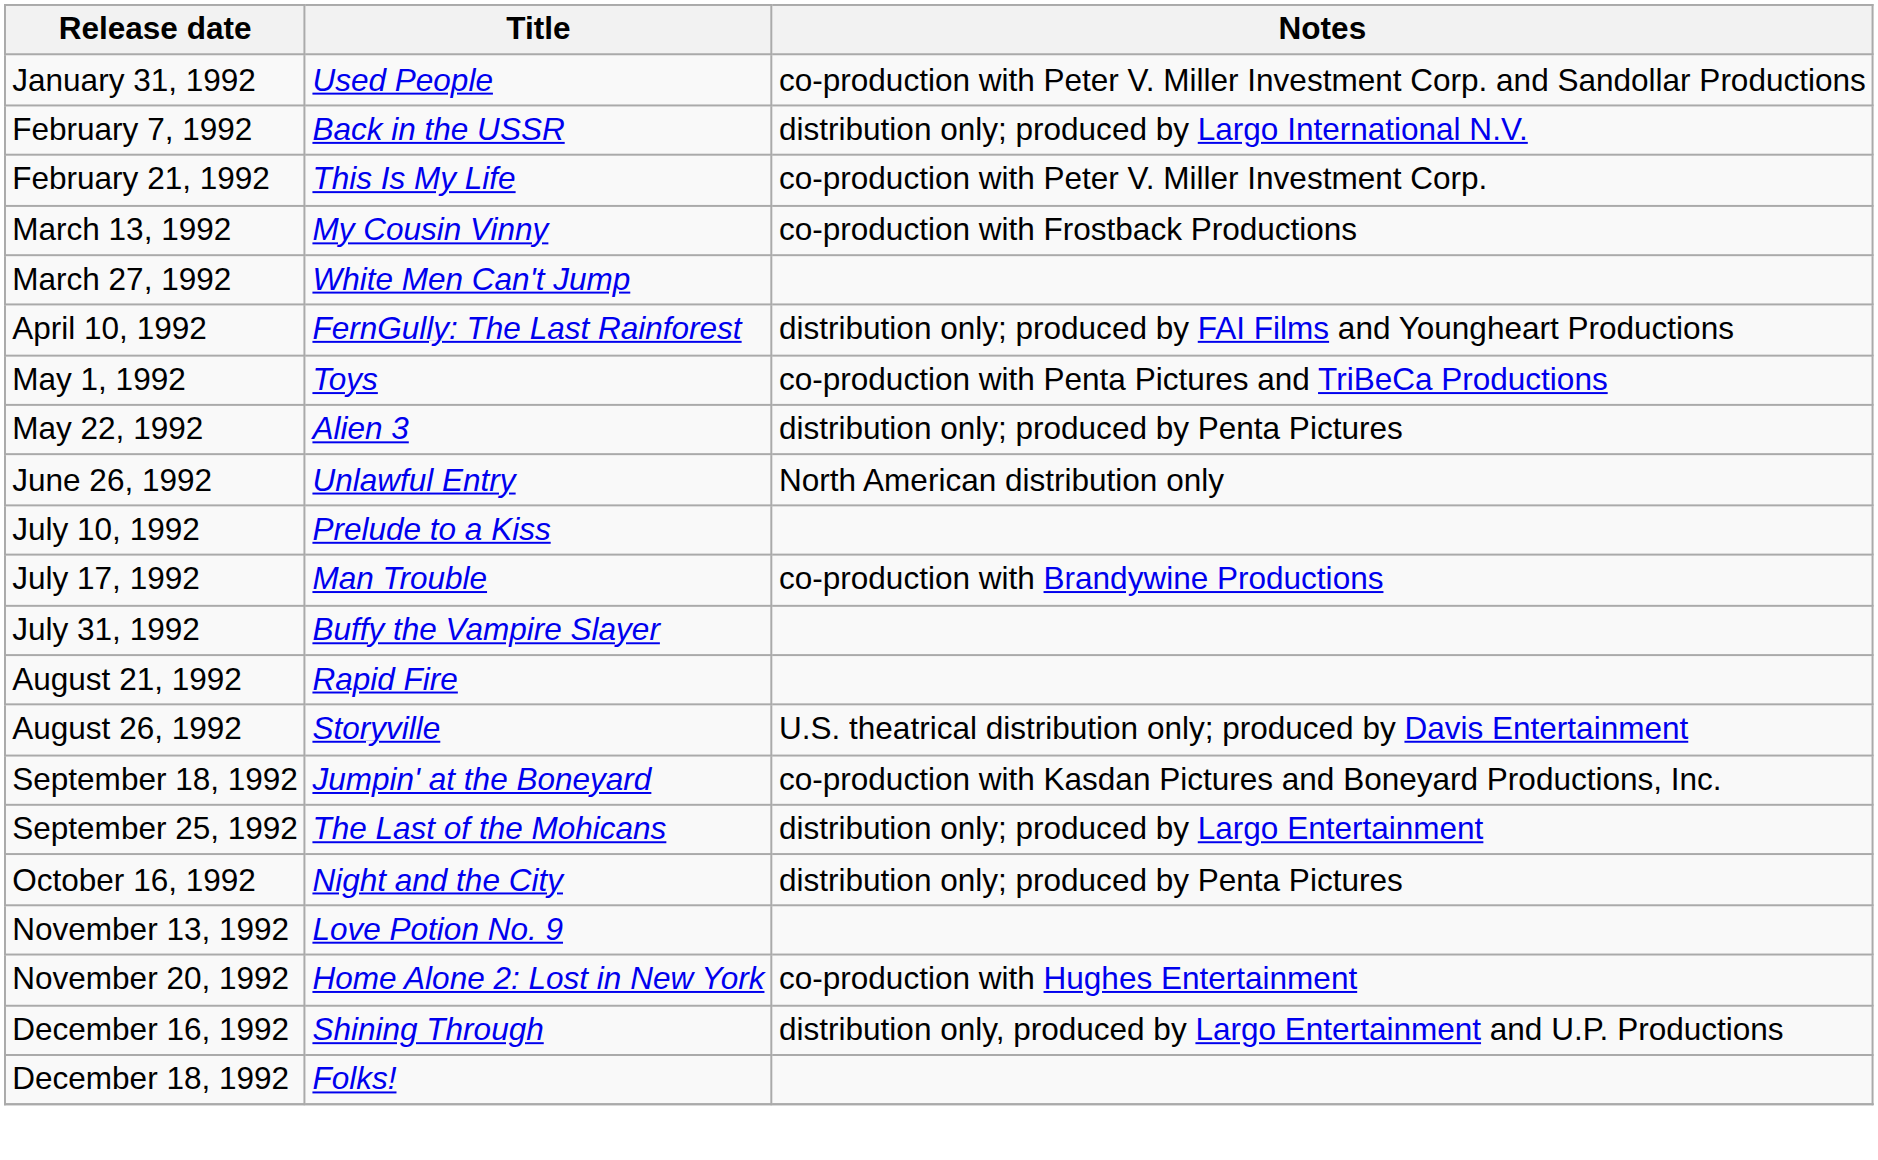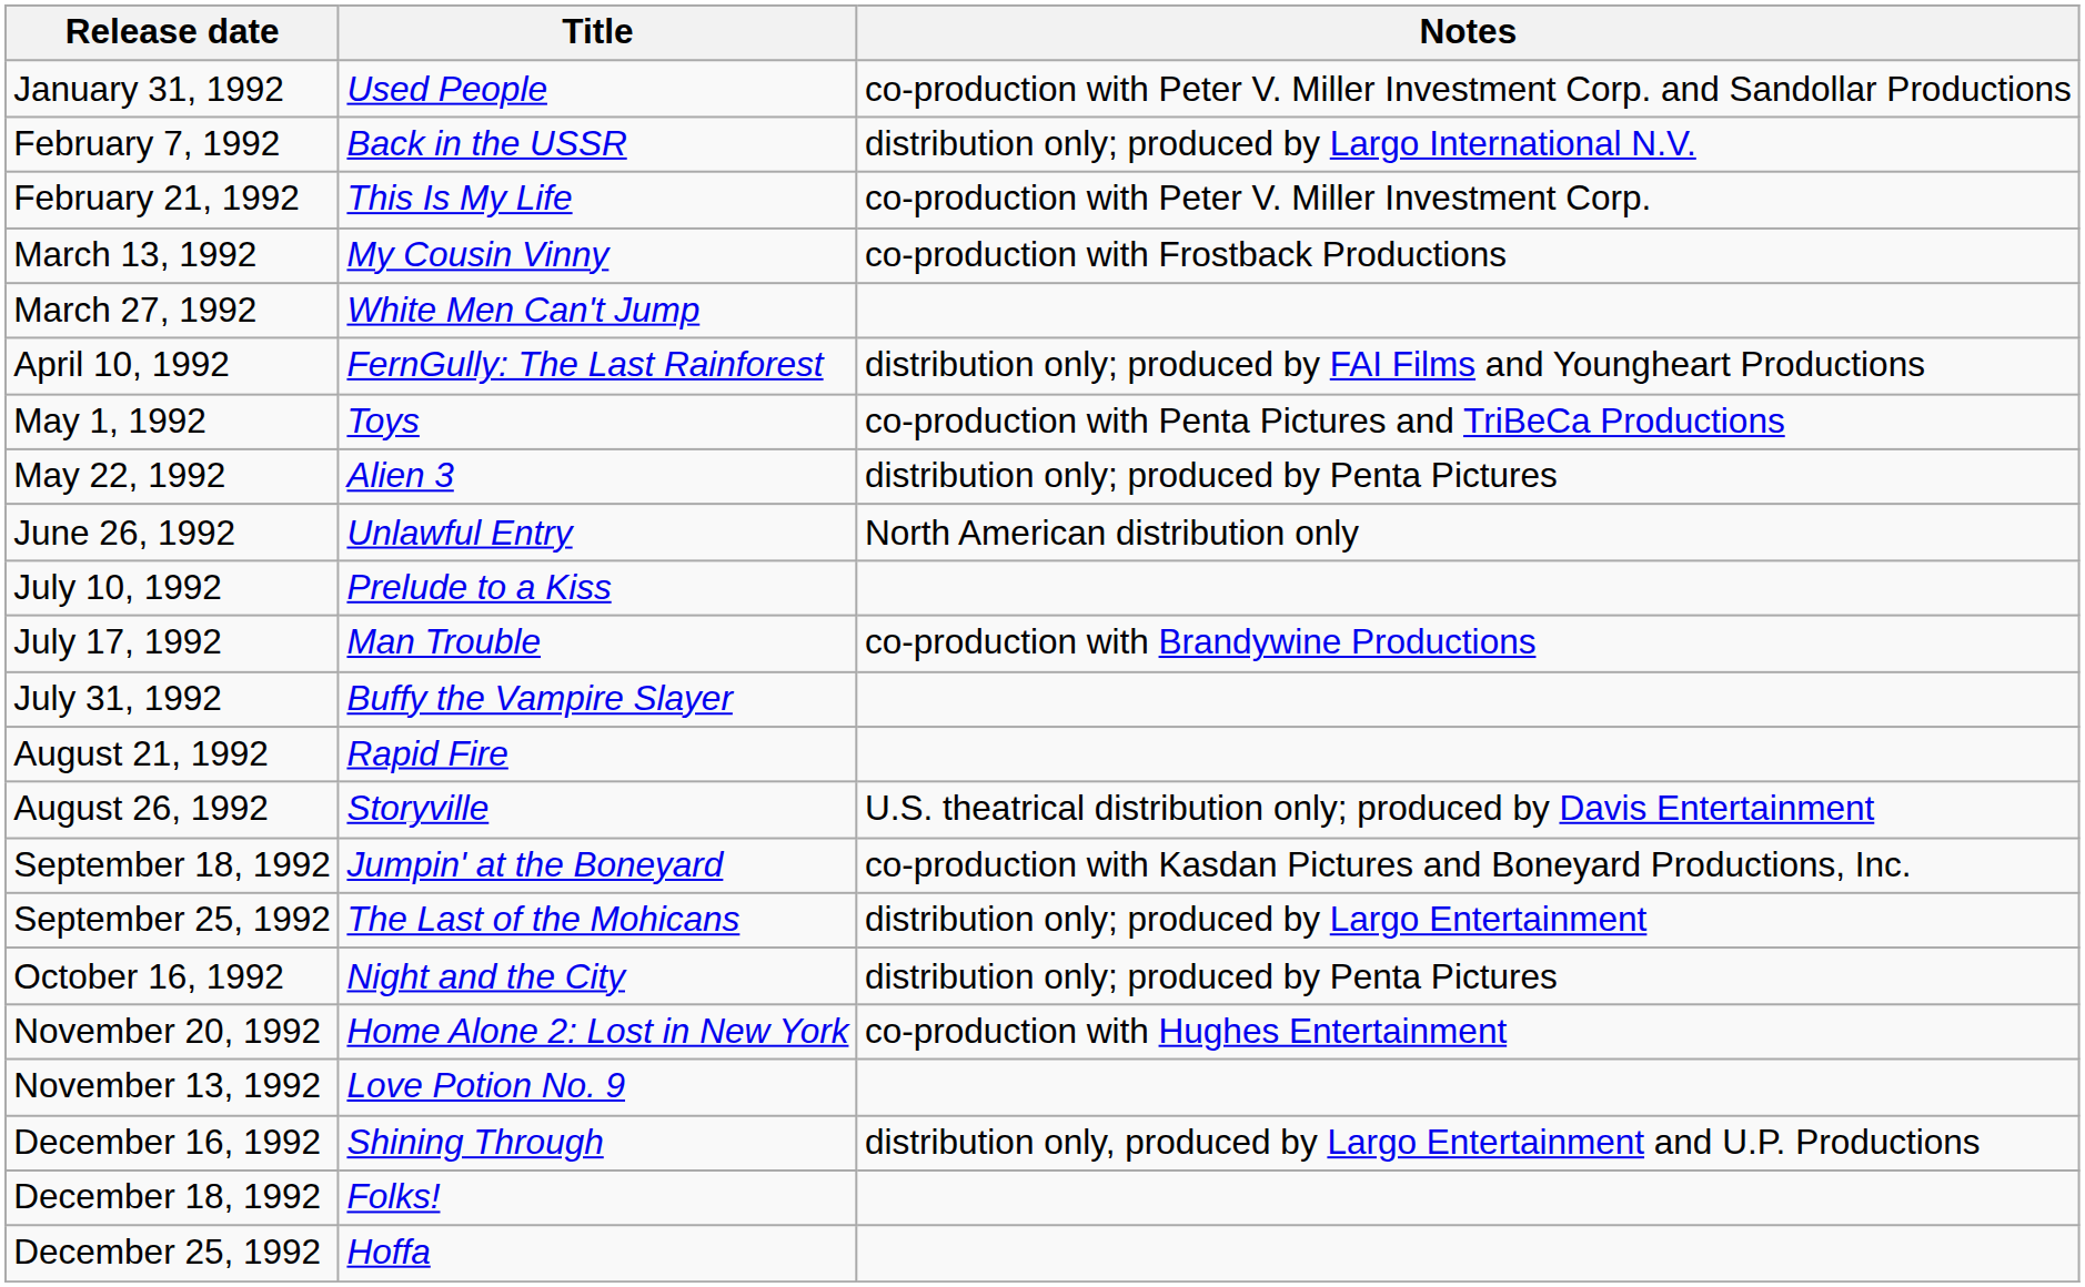 <table class="wikitable plainrowheaders sortable col1right">
 <tr>
 <th scope="col">Release date</th>
 <th scope="col">Title</th>
 <th scope="col" class="unsortable">Notes</th>
 </tr>
 <tr>
 <td>January 31, 1992</td>
 <td><em><a href='#'>Used People</a></em></td>
 <td>co-production with Peter V. Miller Investment Corp. and Sandollar Productions</td>
 </tr>
 <tr>
 <td>February 7, 1992</td>
 <td><em><a href='#'>Back in the USSR</a></em></td>
 <td>distribution only; produced by <a href='#'>Largo International N.V.</a></td>
 </tr>
 <tr>
 <td>February 21, 1992</td>
 <td><em><a href='#'>This Is My Life</a></em></td>
 <td>co-production with Peter V. Miller Investment Corp.</td>
 </tr>
 <tr>
 <td>March 13, 1992</td>
 <td><em><a href='#'>My Cousin Vinny</a></em></td>
 <td>co-production with Frostback Productions</td>
 </tr>
 <tr>
 <td>March 27, 1992</td>
 <td><em><a href='#'>White Men Can't Jump</a></em></td>
 <td></td>
 </tr>
 <tr>
 <td>April 10, 1992</td>
 <td><em><a href='#'>FernGully: The Last Rainforest</a></em></td>
 <td>distribution only; produced by <a href='#'>FAI Films</a> and Youngheart Productions</td>
 </tr>
 <tr>
 <td>May 1, 1992</td>
 <td><em><a href='#'>Toys</a></em></td>
 <td>co-production with Penta Pictures and <a href='#'>TriBeCa Productions</a></td>
 </tr>
 <tr>
 <td>May 22, 1992</td>
 <td><em><a href='#'>Alien 3</a></em></td>
 <td>distribution only; produced by Penta Pictures</td>
 </tr>
 <tr>
 <td>June 26, 1992</td>
 <td><em><a href='#'>Unlawful Entry</a></em></td>
 <td>North American distribution only</td>
 </tr>
 <tr>
 <td>July 10, 1992</td>
 <td><em><a href='#'>Prelude to a Kiss</a></em></td>
 <td></td>
 </tr>
 <tr>
 <td>July 17, 1992</td>
 <td><em><a href='#'>Man Trouble</a></em></td>
 <td>co-production with <a href='#'>Brandywine Productions</a></td>
 </tr>
 <tr>
 <td>July 31, 1992</td>
 <td><em><a href='#'>Buffy the Vampire Slayer</a></em></td>
 <td></td>
 </tr>
 <tr>
 <td>August 21, 1992</td>
 <td><em><a href='#'>Rapid Fire</a></em></td>
 <td></td>
 </tr>
 <tr>
 <td>August 26, 1992</td>
 <td><em><a href='#'>Storyville</a></em></td>
 <td>U.S. theatrical distribution only; produced by <a href='#'>Davis Entertainment</a></td>
 </tr>
 <tr>
 <td>September 18, 1992</td>
 <td><em><a href='#'>Jumpin' at the Boneyard</a></em></td>
 <td>co-production with Kasdan Pictures and Boneyard Productions, Inc.</td>
 </tr>
 <tr>
 <td>September 25, 1992</td>
 <td><em><a href='#'>The Last of the Mohicans</a></em></td>
 <td>distribution only; produced by <a href='#'>Largo Entertainment</a></td>
 </tr>
 <tr>
 <td>October 16, 1992</td>
 <td><em><a href='#'>Night and the City</a></em></td>
 <td>distribution only; produced by Penta Pictures</td>
 </tr>
 <tr>
+<td>November 20, 1992</td>
+<td><em><a href='#'>Home Alone 2: Lost in New York</a></em></td>
+<td>co-production with <a href='#'>Hughes Entertainment</a></td>
+</tr>
+<tr>
 <td>November 13, 1992</td>
 <td><em><a href='#'>Love Potion No. 9</a></em></td>
 <td></td>
-</tr>
-<tr>
-<td>November 20, 1992</td>
-<td><em><a href='#'>Home Alone 2: Lost in New York</a></em></td>
-<td>co-production with <a href='#'>Hughes Entertainment</a></td>
 </tr>
 <tr>
 <td>December 16, 1992</td>
 <td><em><a href='#'>Shining Through</a></em></td>
 <td>distribution only, produced by <a href='#'>Largo Entertainment</a> and U.P. Productions</td>
 </tr>
 <tr>
 <td>December 18, 1992</td>
 <td><em><a href='#'>Folks!</a></em></td>
 <td></td>
 </tr>
 <tr>
+<td>December 25, 1992</td>
+<td><em><a href='#'>Hoffa</a></em></td>
+<td></td>
+</tr>
+<tr>
 </tr>
 </table>
